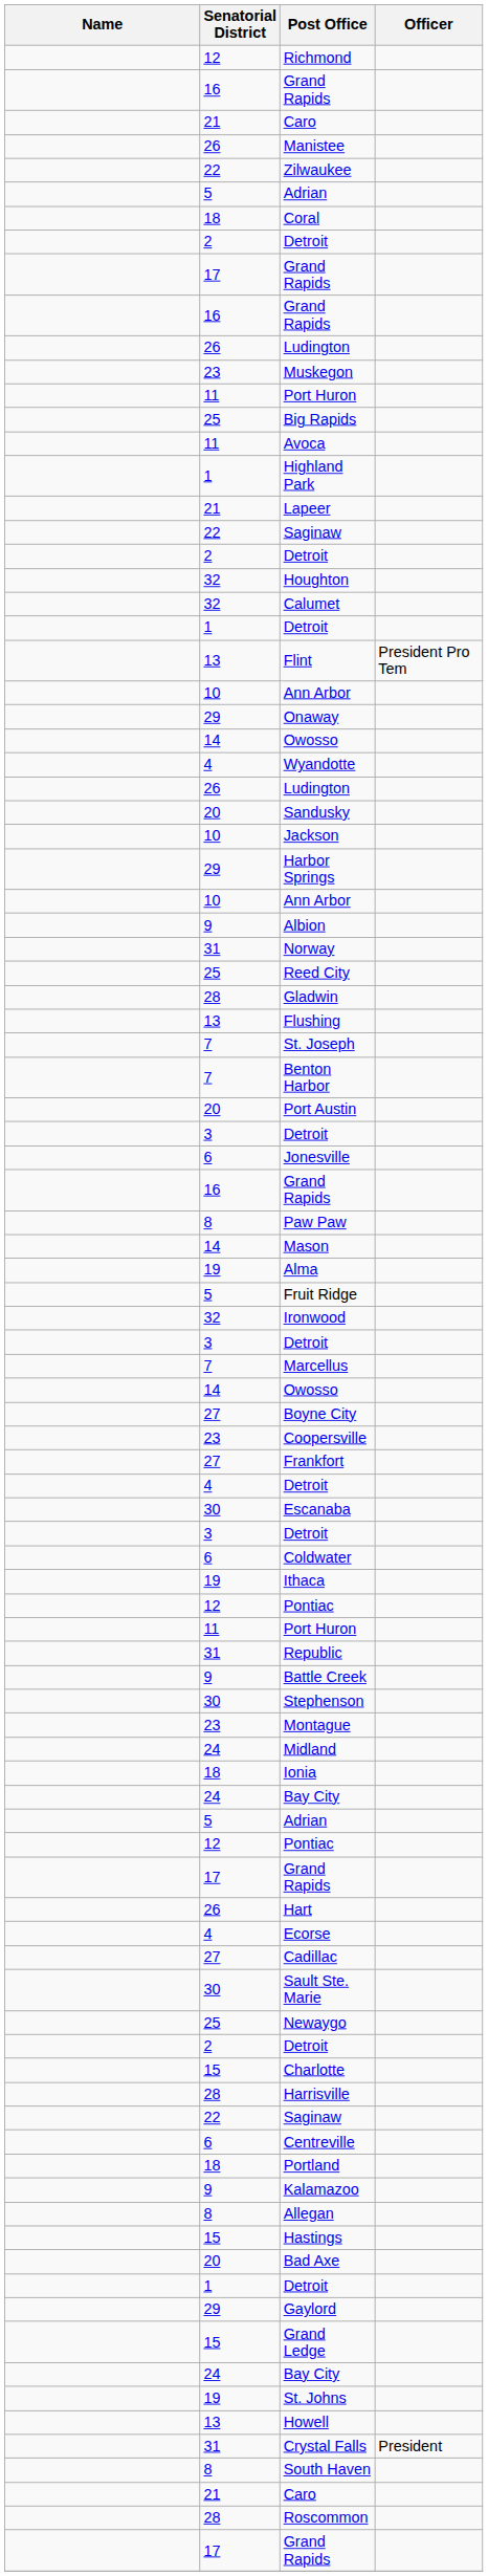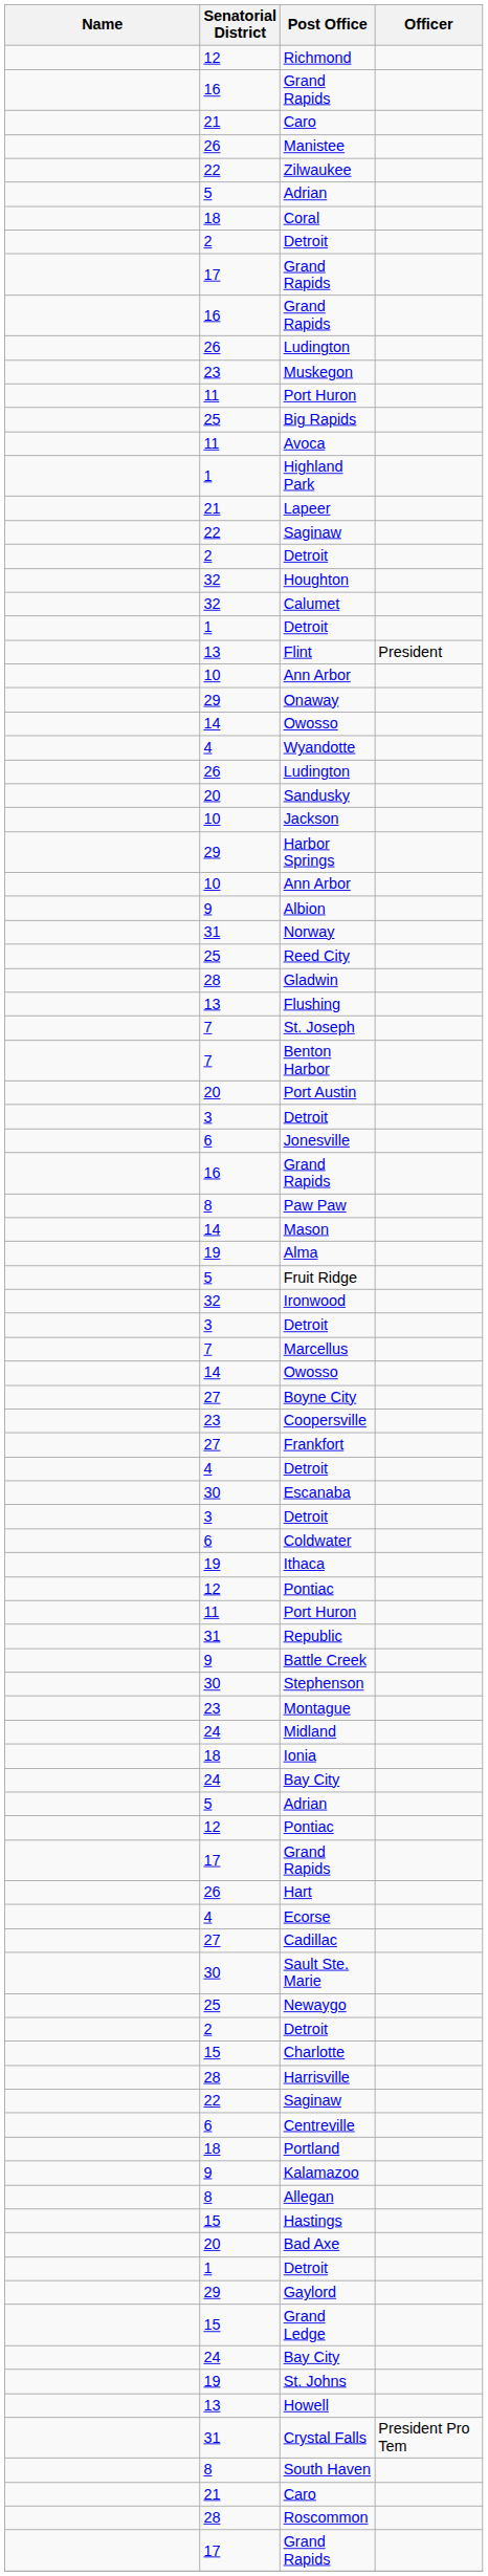 <table class="wikitable sortable">
 <tr>
 <th style="width:150pt;">Name</th>
 <th style="width:30pt;">Senatorial District</th>
 <th style="width:70pt;">Post Office</th>
 <th style="width:80pt;">Officer</th>
 </tr>
 <tr>
 <td></td>
 <td><a href='#'>12</a></td>
 <td><a href='#'>Richmond</a></td>
 <td></td>
 </tr>
 <tr>
 <td></td>
 <td><a href='#'>16</a></td>
 <td><a href='#'>Grand Rapids</a></td>
 <td></td>
 </tr>
 <tr>
 <td></td>
 <td><a href='#'>21</a></td>
 <td><a href='#'>Caro</a></td>
 <td></td>
 </tr>
 <tr>
 <td></td>
 <td><a href='#'>26</a></td>
 <td><a href='#'>Manistee</a></td>
 <td></td>
 </tr>
 <tr>
 <td></td>
 <td><a href='#'>22</a></td>
 <td><a href='#'>Zilwaukee</a></td>
 <td></td>
 </tr>
 <tr>
 <td></td>
 <td><a href='#'>5</a></td>
 <td><a href='#'>Adrian</a></td>
 <td></td>
 </tr>
 <tr>
 <td></td>
 <td><a href='#'>18</a></td>
 <td><a href='#'>Coral</a></td>
 <td></td>
 </tr>
 <tr>
 <td></td>
 <td><a href='#'>2</a></td>
 <td><a href='#'>Detroit</a></td>
 <td></td>
 </tr>
 <tr>
 <td></td>
 <td><a href='#'>17</a></td>
 <td><a href='#'>Grand Rapids</a></td>
 <td></td>
 </tr>
 <tr>
 <td></td>
 <td><a href='#'>16</a></td>
 <td><a href='#'>Grand Rapids</a></td>
 <td></td>
 </tr>
 <tr>
 <td></td>
 <td><a href='#'>26</a></td>
 <td><a href='#'>Ludington</a></td>
 <td></td>
 </tr>
 <tr>
 <td></td>
 <td><a href='#'>23</a></td>
 <td><a href='#'>Muskegon</a></td>
 <td></td>
 </tr>
 <tr>
 <td></td>
 <td><a href='#'>11</a></td>
 <td><a href='#'>Port Huron</a></td>
 <td></td>
 </tr>
 <tr>
 <td></td>
 <td><a href='#'>25</a></td>
 <td><a href='#'>Big Rapids</a></td>
 <td></td>
 </tr>
 <tr>
 <td></td>
 <td><a href='#'>11</a></td>
 <td><a href='#'>Avoca</a></td>
 <td></td>
 </tr>
 <tr>
 <td></td>
 <td><a href='#'>1</a></td>
 <td><a href='#'>Highland Park</a></td>
 <td></td>
 </tr>
 <tr>
 <td></td>
 <td><a href='#'>21</a></td>
 <td><a href='#'>Lapeer</a></td>
 <td></td>
 </tr>
 <tr>
 <td></td>
 <td><a href='#'>22</a></td>
 <td><a href='#'>Saginaw</a></td>
 <td></td>
 </tr>
 <tr>
 <td></td>
 <td><a href='#'>2</a></td>
 <td><a href='#'>Detroit</a></td>
 <td></td>
 </tr>
 <tr>
 <td></td>
 <td><a href='#'>32</a></td>
 <td><a href='#'>Houghton</a></td>
 <td></td>
 </tr>
 <tr>
 <td></td>
 <td><a href='#'>32</a></td>
 <td><a href='#'>Calumet</a></td>
 <td></td>
 </tr>
 <tr>
 <td></td>
 <td><a href='#'>1</a></td>
 <td><a href='#'>Detroit</a></td>
 <td></td>
 </tr>
 <tr>
 <td></td>
 <td><a href='#'>13</a></td>
 <td><a href='#'>Flint</a></td>
-<td>President Pro Tem</td>
+<td>President</td>
 </tr>
 <tr>
 <td></td>
 <td><a href='#'>10</a></td>
 <td><a href='#'>Ann Arbor</a></td>
 <td></td>
 </tr>
 <tr>
 <td></td>
 <td><a href='#'>29</a></td>
 <td><a href='#'>Onaway</a></td>
 <td></td>
 </tr>
 <tr>
 <td></td>
 <td><a href='#'>14</a></td>
 <td><a href='#'>Owosso</a></td>
 <td></td>
 </tr>
 <tr>
 <td></td>
 <td><a href='#'>4</a></td>
 <td><a href='#'>Wyandotte</a></td>
 <td></td>
 </tr>
 <tr>
 <td></td>
 <td><a href='#'>26</a></td>
 <td><a href='#'>Ludington</a></td>
 <td></td>
 </tr>
 <tr>
 <td></td>
 <td><a href='#'>20</a></td>
 <td><a href='#'>Sandusky</a></td>
 <td></td>
 </tr>
 <tr>
 <td></td>
 <td><a href='#'>10</a></td>
 <td><a href='#'>Jackson</a></td>
 <td></td>
 </tr>
 <tr>
 <td></td>
 <td><a href='#'>29</a></td>
 <td><a href='#'>Harbor Springs</a></td>
 <td></td>
 </tr>
 <tr>
 <td></td>
 <td><a href='#'>10</a></td>
 <td><a href='#'>Ann Arbor</a></td>
 <td></td>
 </tr>
 <tr>
 <td></td>
 <td><a href='#'>9</a></td>
 <td><a href='#'>Albion</a></td>
 <td></td>
 </tr>
 <tr>
 <td></td>
 <td><a href='#'>31</a></td>
 <td><a href='#'>Norway</a></td>
 <td></td>
 </tr>
 <tr>
 <td></td>
 <td><a href='#'>25</a></td>
 <td><a href='#'>Reed City</a></td>
 <td></td>
 </tr>
 <tr>
 <td></td>
 <td><a href='#'>28</a></td>
 <td><a href='#'>Gladwin</a></td>
 <td></td>
 </tr>
 <tr>
 <td></td>
 <td><a href='#'>13</a></td>
 <td><a href='#'>Flushing</a></td>
 <td></td>
 </tr>
 <tr>
 <td></td>
 <td><a href='#'>7</a></td>
 <td><a href='#'>St. Joseph</a></td>
 <td></td>
 </tr>
 <tr>
 <td></td>
 <td><a href='#'>7</a></td>
 <td><a href='#'>Benton Harbor</a></td>
 <td></td>
 </tr>
 <tr>
 <td></td>
 <td><a href='#'>20</a></td>
 <td><a href='#'>Port Austin</a></td>
 <td></td>
 </tr>
 <tr>
 <td></td>
 <td><a href='#'>3</a></td>
 <td><a href='#'>Detroit</a></td>
 <td></td>
 </tr>
 <tr>
 <td></td>
 <td><a href='#'>6</a></td>
 <td><a href='#'>Jonesville</a></td>
 <td></td>
 </tr>
 <tr>
 <td></td>
 <td><a href='#'>16</a></td>
 <td><a href='#'>Grand Rapids</a></td>
 <td></td>
 </tr>
 <tr>
 <td></td>
 <td><a href='#'>8</a></td>
 <td><a href='#'>Paw Paw</a></td>
 <td></td>
 </tr>
 <tr>
 <td></td>
 <td><a href='#'>14</a></td>
 <td><a href='#'>Mason</a></td>
 <td></td>
 </tr>
 <tr>
 <td></td>
 <td><a href='#'>19</a></td>
 <td><a href='#'>Alma</a></td>
 <td></td>
 </tr>
 <tr>
 <td></td>
 <td><a href='#'>5</a></td>
 <td>Fruit Ridge</td>
 <td></td>
 </tr>
 <tr>
 <td></td>
 <td><a href='#'>32</a></td>
 <td><a href='#'>Ironwood</a></td>
 <td></td>
 </tr>
 <tr>
 <td></td>
 <td><a href='#'>3</a></td>
 <td><a href='#'>Detroit</a></td>
 <td></td>
 </tr>
 <tr>
 <td></td>
 <td><a href='#'>7</a></td>
 <td><a href='#'>Marcellus</a></td>
 <td></td>
 </tr>
 <tr>
 <td></td>
 <td><a href='#'>14</a></td>
 <td><a href='#'>Owosso</a></td>
 <td></td>
 </tr>
 <tr>
 <td></td>
 <td><a href='#'>27</a></td>
 <td><a href='#'>Boyne City</a></td>
 <td></td>
 </tr>
 <tr>
 <td></td>
 <td><a href='#'>23</a></td>
 <td><a href='#'>Coopersville</a></td>
 <td></td>
 </tr>
 <tr>
 <td></td>
 <td><a href='#'>27</a></td>
 <td><a href='#'>Frankfort</a></td>
 <td></td>
 </tr>
 <tr>
 <td></td>
 <td><a href='#'>4</a></td>
 <td><a href='#'>Detroit</a></td>
 <td></td>
 </tr>
 <tr>
 <td></td>
 <td><a href='#'>30</a></td>
 <td><a href='#'>Escanaba</a></td>
 <td></td>
 </tr>
 <tr>
 <td></td>
 <td><a href='#'>3</a></td>
 <td><a href='#'>Detroit</a></td>
 <td></td>
 </tr>
 <tr>
 <td></td>
 <td><a href='#'>6</a></td>
 <td><a href='#'>Coldwater</a></td>
 <td></td>
 </tr>
 <tr>
 <td></td>
 <td><a href='#'>19</a></td>
 <td><a href='#'>Ithaca</a></td>
 <td></td>
 </tr>
 <tr>
 <td></td>
 <td><a href='#'>12</a></td>
 <td><a href='#'>Pontiac</a></td>
 <td></td>
 </tr>
 <tr>
 <td></td>
 <td><a href='#'>11</a></td>
 <td><a href='#'>Port Huron</a></td>
 <td></td>
 </tr>
 <tr>
 <td></td>
 <td><a href='#'>31</a></td>
 <td><a href='#'>Republic</a></td>
 <td></td>
 </tr>
 <tr>
 <td></td>
 <td><a href='#'>9</a></td>
 <td><a href='#'>Battle Creek</a></td>
 <td></td>
 </tr>
 <tr>
 <td></td>
 <td><a href='#'>30</a></td>
 <td><a href='#'>Stephenson</a></td>
 <td></td>
 </tr>
 <tr>
 <td></td>
 <td><a href='#'>23</a></td>
 <td><a href='#'>Montague</a></td>
 <td></td>
 </tr>
 <tr>
 <td></td>
 <td><a href='#'>24</a></td>
 <td><a href='#'>Midland</a></td>
 <td></td>
 </tr>
 <tr>
 <td></td>
 <td><a href='#'>18</a></td>
 <td><a href='#'>Ionia</a></td>
 <td></td>
 </tr>
 <tr>
 <td></td>
 <td><a href='#'>24</a></td>
 <td><a href='#'>Bay City</a></td>
 <td></td>
 </tr>
 <tr>
 <td></td>
 <td><a href='#'>5</a></td>
 <td><a href='#'>Adrian</a></td>
 <td></td>
 </tr>
 <tr>
 <td></td>
 <td><a href='#'>12</a></td>
 <td><a href='#'>Pontiac</a></td>
 <td></td>
 </tr>
 <tr>
 <td></td>
 <td><a href='#'>17</a></td>
 <td><a href='#'>Grand Rapids</a></td>
 <td></td>
 </tr>
 <tr>
 <td></td>
 <td><a href='#'>26</a></td>
 <td><a href='#'>Hart</a></td>
 <td></td>
 </tr>
 <tr>
 <td></td>
 <td><a href='#'>4</a></td>
 <td><a href='#'>Ecorse</a></td>
 <td></td>
 </tr>
 <tr>
 <td></td>
 <td><a href='#'>27</a></td>
 <td><a href='#'>Cadillac</a></td>
 <td></td>
 </tr>
 <tr>
 <td></td>
 <td><a href='#'>30</a></td>
 <td><a href='#'>Sault Ste. Marie</a></td>
 <td></td>
 </tr>
 <tr>
 <td></td>
 <td><a href='#'>25</a></td>
 <td><a href='#'>Newaygo</a></td>
 <td></td>
 </tr>
 <tr>
 <td></td>
 <td><a href='#'>2</a></td>
 <td><a href='#'>Detroit</a></td>
 <td></td>
 </tr>
 <tr>
 <td></td>
 <td><a href='#'>15</a></td>
 <td><a href='#'>Charlotte</a></td>
 <td></td>
 </tr>
 <tr>
 <td></td>
 <td><a href='#'>28</a></td>
 <td><a href='#'>Harrisville</a></td>
 <td></td>
 </tr>
 <tr>
 <td></td>
 <td><a href='#'>22</a></td>
 <td><a href='#'>Saginaw</a></td>
 <td></td>
 </tr>
 <tr>
 <td></td>
 <td><a href='#'>6</a></td>
 <td><a href='#'>Centreville</a></td>
 <td></td>
 </tr>
 <tr>
 <td></td>
 <td><a href='#'>18</a></td>
 <td><a href='#'>Portland</a></td>
 <td></td>
 </tr>
 <tr>
 <td></td>
 <td><a href='#'>9</a></td>
 <td><a href='#'>Kalamazoo</a></td>
 <td></td>
 </tr>
 <tr>
 <td></td>
 <td><a href='#'>8</a></td>
 <td><a href='#'>Allegan</a></td>
 <td></td>
 </tr>
 <tr>
 <td></td>
 <td><a href='#'>15</a></td>
 <td><a href='#'>Hastings</a></td>
 <td></td>
 </tr>
 <tr>
 <td></td>
 <td><a href='#'>20</a></td>
 <td><a href='#'>Bad Axe</a></td>
 <td></td>
 </tr>
 <tr>
 <td></td>
 <td><a href='#'>1</a></td>
 <td><a href='#'>Detroit</a></td>
 <td></td>
 </tr>
 <tr>
 <td></td>
 <td><a href='#'>29</a></td>
 <td><a href='#'>Gaylord</a></td>
 <td></td>
 </tr>
 <tr>
 <td></td>
 <td><a href='#'>15</a></td>
 <td><a href='#'>Grand Ledge</a></td>
 <td></td>
 </tr>
 <tr>
 <td></td>
 <td><a href='#'>24</a></td>
 <td><a href='#'>Bay City</a></td>
 <td></td>
 </tr>
 <tr>
 <td></td>
 <td><a href='#'>19</a></td>
 <td><a href='#'>St. Johns</a></td>
 <td></td>
 </tr>
 <tr>
 <td></td>
 <td><a href='#'>13</a></td>
 <td><a href='#'>Howell</a></td>
 <td></td>
 </tr>
 <tr>
 <td></td>
 <td><a href='#'>31</a></td>
 <td><a href='#'>Crystal Falls</a></td>
-<td>President</td>
+<td>President Pro Tem</td>
 </tr>
 <tr>
 <td></td>
 <td><a href='#'>8</a></td>
 <td><a href='#'>South Haven</a></td>
 <td></td>
 </tr>
 <tr>
 <td></td>
 <td><a href='#'>21</a></td>
 <td><a href='#'>Caro</a></td>
 <td></td>
 </tr>
 <tr>
 <td></td>
 <td><a href='#'>28</a></td>
 <td><a href='#'>Roscommon</a></td>
 <td></td>
 </tr>
 <tr>
 <td></td>
 <td><a href='#'>17</a></td>
 <td><a href='#'>Grand Rapids</a></td>
 <td></td>
 </tr>
 <tr>
 </tr>
 </table>
